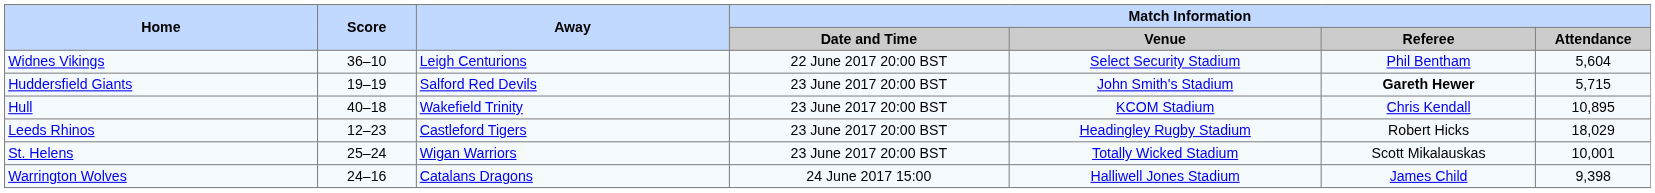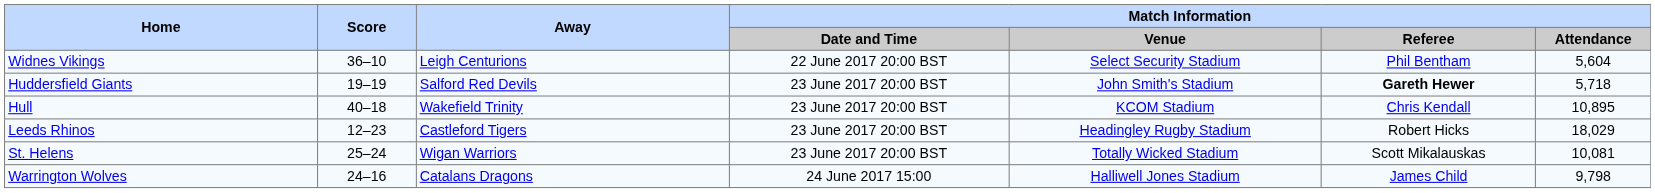 <table border=1 style="border-collapse:collapse; font-size:85%; text-align:center;" cellpadding=3 cellspacing=0 width=100%>
 <tr bgcolor=#C1D8FF>
 <th rowspan=2 width=19%>Home</th>
 <th rowspan=2 width=6%>Score</th>
 <th rowspan=2 width=19%>Away</th>
 <th colspan=6>Match Information</th>
 </tr>
 <tr bgcolor=#CCCCCC>
 <th width=17%>Date and Time</th>
 <th width=19%>Venue</th>
 <th width=13%>Referee</th>
 <th width=7%>Attendance</th>
 </tr>
 <tr bgcolor=#F5FAFF>
 <td align=left> <a href='#'>Widnes Vikings</a></td>
 <td>36–10</td>
 <td align=left> <a href='#'>Leigh Centurions</a></td>
 <td>22 June 2017 20:00 BST</td>
 <td><a href='#'>Select Security Stadium</a></td>
 <td><a href='#'>Phil Bentham</a></td>
 <td>5,604</td>
 </tr>
 <tr bgcolor=#F5FAFF>
 <td align=left> <a href='#'>Huddersfield Giants</a></td>
 <td>19–19</td>
 <td align=left> <a href='#'>Salford Red Devils</a></td>
 <td>23 June 2017 20:00 BST</td>
 <td><a href='#'>John Smith's Stadium</a></td>
 <td><strong>Gareth Hewer</strong></td>
-<td>5,715</td>
+<td>5,718</td>
 </tr>
 <tr bgcolor=#F5FAFF>
 <td align=left> <a href='#'>Hull</a></td>
 <td>40–18</td>
 <td align=left> <a href='#'>Wakefield Trinity</a></td>
 <td>23 June 2017 20:00 BST</td>
 <td><a href='#'>KCOM Stadium</a></td>
 <td><a href='#'>Chris Kendall</a></td>
 <td>10,895</td>
 </tr>
 <tr bgcolor=#F5FAFF>
 <td align=left> <a href='#'>Leeds Rhinos</a></td>
 <td>12–23</td>
 <td align=left> <a href='#'>Castleford Tigers</a></td>
 <td>23 June 2017 20:00 BST</td>
 <td><a href='#'>Headingley Rugby Stadium</a></td>
 <td>Robert Hicks</td>
 <td>18,029</td>
 </tr>
 <tr bgcolor=#F5FAFF>
 <td align=left> <a href='#'>St. Helens</a></td>
 <td>25–24</td>
 <td align=left> <a href='#'>Wigan Warriors</a></td>
 <td>23 June 2017 20:00 BST</td>
 <td><a href='#'>Totally Wicked Stadium</a></td>
 <td>Scott Mikalauskas</td>
-<td>10,001</td>
+<td>10,081</td>
 </tr>
 <tr bgcolor=#F5FAFF>
 <td align=left> <a href='#'>Warrington Wolves</a></td>
 <td>24–16</td>
 <td align=left> <a href='#'>Catalans Dragons</a></td>
 <td>24 June 2017 15:00</td>
 <td><a href='#'>Halliwell Jones Stadium</a></td>
 <td><a href='#'>James Child</a></td>
-<td>9,398</td>
+<td>9,798</td>
 </tr>
 </table>
